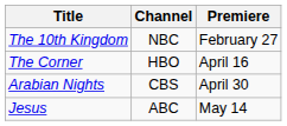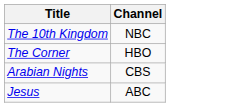 <table class="wikitable">
 <tr>
 <th>Title</th>
 <th>Channel</th>
-<th>Premiere</th>
 </tr>
 <tr>
 <td><em><a href='#'>The 10th Kingdom</a></em></td>
 <td style="text-align:center;">NBC</td>
-<td>February 27</td>
 </tr>
 <tr>
 <td><em><a href='#'>The Corner</a></em></td>
 <td style="text-align:center;">HBO</td>
-<td>April 16</td>
 </tr>
 <tr>
 <td><em><a href='#'>Arabian Nights</a></em></td>
 <td style="text-align:center;">CBS</td>
-<td>April 30</td>
 </tr>
 <tr>
 <td><em><a href='#'>Jesus</a></em></td>
 <td style="text-align:center;">ABC</td>
-<td>May 14</td>
 </tr>
 </table>
